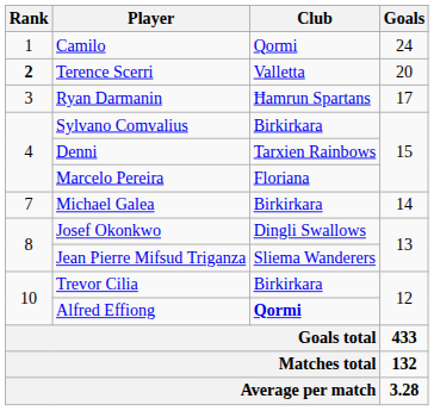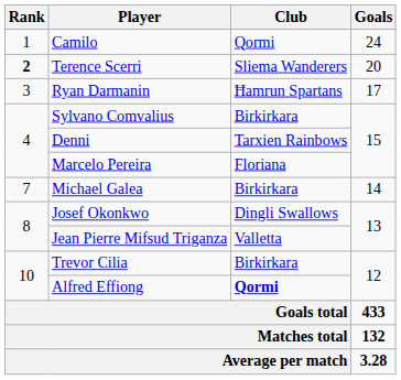 <table class="wikitable" style="text-align:center">
 <tr>
 <th>Rank</th>
 <th>Player</th>
 <th>Club</th>
 <th>Goals</th>
 </tr>
 <tr>
 <td>1</td>
 <td align="left"> <a href='#'>Camilo</a></td>
 <td align="left"><a href='#'>Qormi</a></td>
 <td>24</td>
 </tr>
 <tr>
 <td><strong>2</strong></td>
 <td align="left"> <a href='#'>Terence Scerri</a></td>
-<td align="left"><a href='#'>Valletta</a></td>
+<td align="left"><a href='#'>Sliema Wanderers</a></td>
 <td>20</td>
 </tr>
 <tr>
 <td>3</td>
 <td align="left"> <a href='#'>Ryan Darmanin</a></td>
 <td align="left"><a href='#'>Ħamrun Spartans</a></td>
 <td>17</td>
 </tr>
 <tr>
 <td rowspan="3">4</td>
 <td align="left"> <a href='#'>Sylvano Comvalius</a></td>
 <td align="left"><a href='#'>Birkirkara</a></td>
 <td rowspan="3">15</td>
 </tr>
 <tr>
 <td align="left"> <a href='#'>Denni</a></td>
 <td align="left"><a href='#'>Tarxien Rainbows</a></td>
 </tr>
 <tr>
 <td align="left"> <a href='#'>Marcelo Pereira</a></td>
 <td align="left"><a href='#'>Floriana</a></td>
 </tr>
 <tr>
 <td>7</td>
 <td align="left"> <a href='#'>Michael Galea</a></td>
 <td align="left"><a href='#'>Birkirkara</a></td>
 <td>14</td>
 </tr>
 <tr>
 <td rowspan="2">8</td>
 <td align="left"> <a href='#'>Josef Okonkwo</a></td>
 <td align="left"><a href='#'>Dingli Swallows</a></td>
 <td rowspan="2">13</td>
 </tr>
 <tr>
 <td align="left"> <a href='#'>Jean Pierre Mifsud Triganza</a></td>
-<td align="left"><a href='#'>Sliema Wanderers</a></td>
+<td align="left"><a href='#'>Valletta</a></td>
 </tr>
 <tr>
 <td rowspan="2">10</td>
 <td align="left"> <a href='#'>Trevor Cilia</a></td>
 <td align="left"><a href='#'>Birkirkara</a></td>
 <td rowspan="2">12</td>
 </tr>
 <tr>
 <td align="left"> <a href='#'>Alfred Effiong</a></td>
 <td align="left"><strong><a href='#'>Qormi</a></strong></td>
 </tr>
 <tr>
 <td bgcolor=#F2F2F2 colspan=3 align=right><strong>Goals total</strong></td>
 <td align=center><strong>433</strong></td>
 </tr>
 <tr>
 <td bgcolor=#F2F2F2 colspan=3 align=right><strong>Matches total</strong></td>
 <td align=center><strong>132</strong></td>
 </tr>
 <tr>
 <td bgcolor=#F2F2F2 colspan=3 align=right><strong>Average per match</strong></td>
 <td align=center><strong>3.28</strong></td>
 </tr>
 </table>
